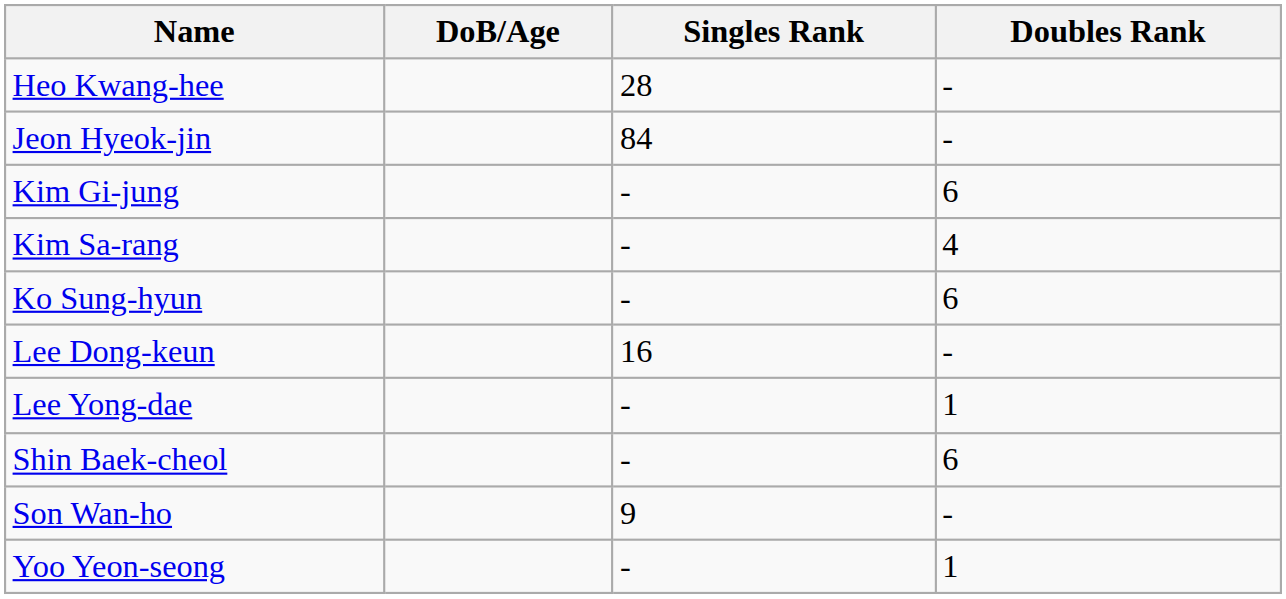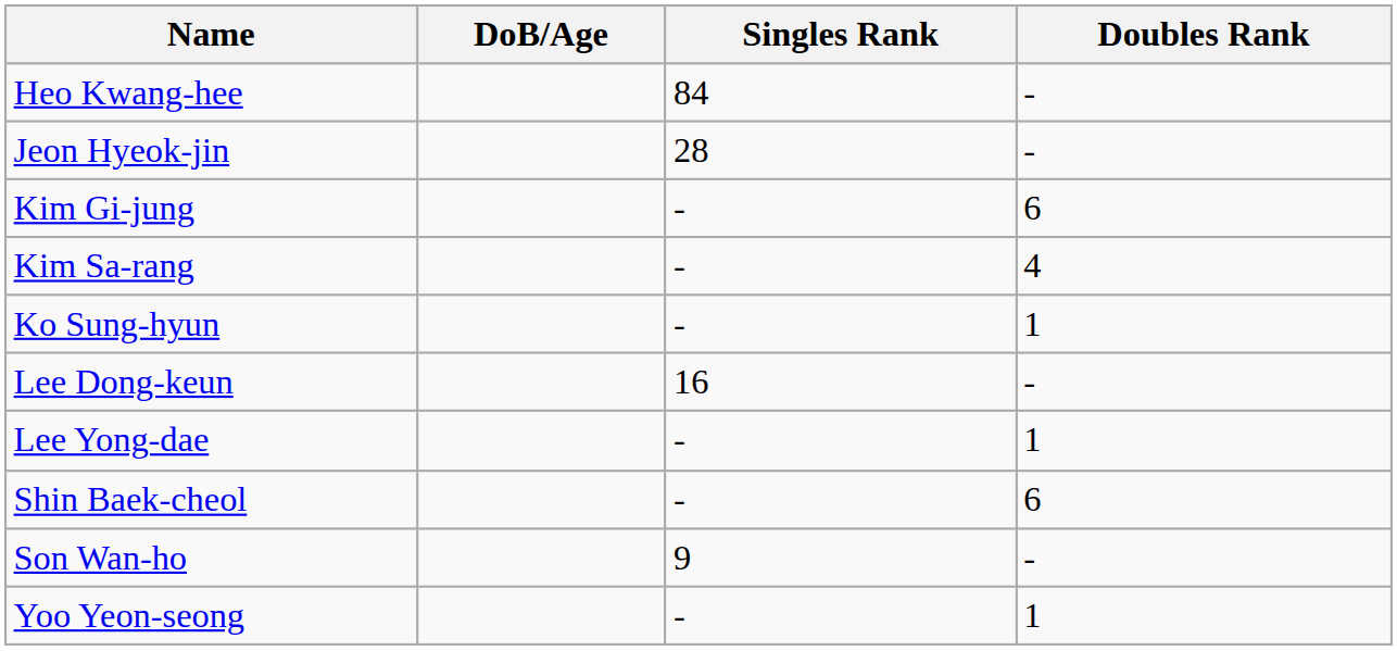 <table class="wikitable"  style="width:600px; font-size:95%;">
 <tr>
 <th align="left">Name</th>
 <th align="left">DoB/Age</th>
 <th align="left">Singles Rank</th>
 <th align="left">Doubles Rank</th>
 </tr>
 <tr>
 <td><a href='#'>Heo Kwang-hee</a></td>
 <td></td>
-<td>28</td>
+<td>84</td>
 <td>-</td>
 </tr>
 <tr>
 <td><a href='#'>Jeon Hyeok-jin</a></td>
 <td></td>
-<td>84</td>
+<td>28</td>
 <td>-</td>
 </tr>
 <tr>
 <td><a href='#'>Kim Gi-jung</a></td>
 <td></td>
 <td>-</td>
 <td>6</td>
 </tr>
 <tr>
 <td><a href='#'>Kim Sa-rang</a></td>
 <td></td>
 <td>-</td>
 <td>4</td>
 </tr>
 <tr>
 <td><a href='#'>Ko Sung-hyun</a></td>
 <td></td>
 <td>-</td>
-<td>6</td>
+<td>1</td>
 </tr>
 <tr>
 <td><a href='#'>Lee Dong-keun</a></td>
 <td></td>
 <td>16</td>
 <td>-</td>
 </tr>
 <tr>
 <td><a href='#'>Lee Yong-dae</a></td>
 <td></td>
 <td>-</td>
 <td>1</td>
 </tr>
 <tr>
 <td><a href='#'>Shin Baek-cheol</a></td>
 <td></td>
 <td>-</td>
 <td>6</td>
 </tr>
 <tr>
 <td><a href='#'>Son Wan-ho</a></td>
 <td></td>
 <td>9</td>
 <td>-</td>
 </tr>
 <tr>
 <td><a href='#'>Yoo Yeon-seong</a></td>
 <td></td>
 <td>-</td>
 <td>1</td>
 </tr>
 </table>
